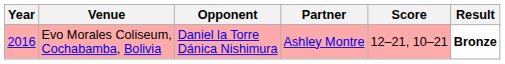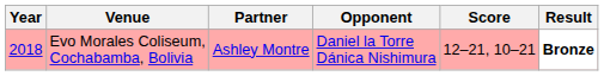 <table class="sortable wikitable" style="font-size: 90%;">
 <tr>
 <th>Year</th>
 <th>Venue</th>
+<th>Partner</th>
 <th>Opponent</th>
-<th>Partner</th>
 <th>Score</th>
 <th>Result</th>
 </tr>
 <tr style="background:#FFAAAA">
-<td align="center"><a href='#'>2016</a></td>
+<td align="center"><a href='#'>2018</a></td>
 <td align="left">Evo Morales Coliseum,<br><a href='#'>Cochabamba</a>, <a href='#'>Bolivia</a></td>
+<td align="left"> <a href='#'>Ashley Montre</a></td>
 <td align="left"> <a href='#'>Daniel la Torre</a> <br>  <a href='#'>Dánica Nishimura</a></td>
-<td align="left"> <a href='#'>Ashley Montre</a></td>
 <td align="left">12–21, 10–21</td>
 <td style="text-align:left; background:white"> <strong>Bronze</strong></td>
 </tr>
 </table>
